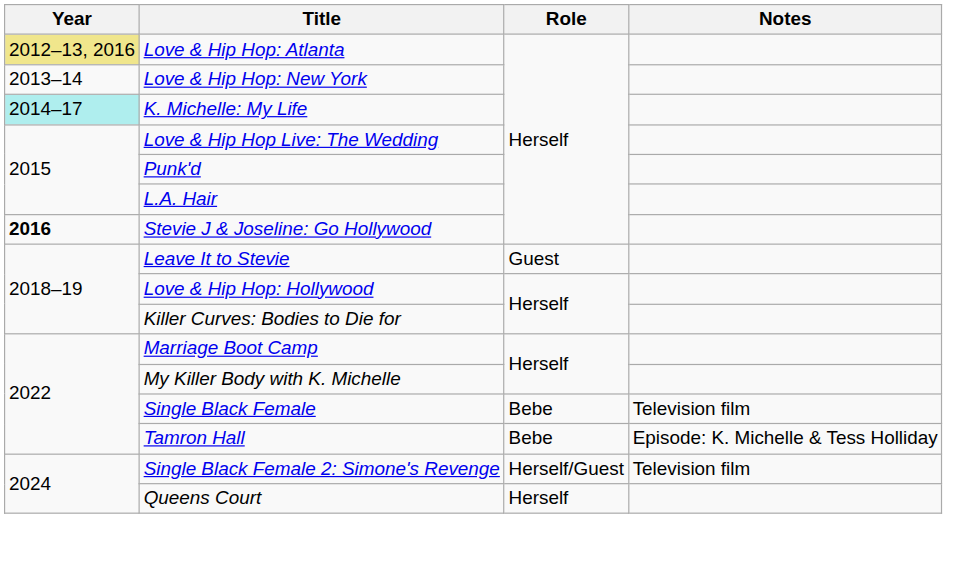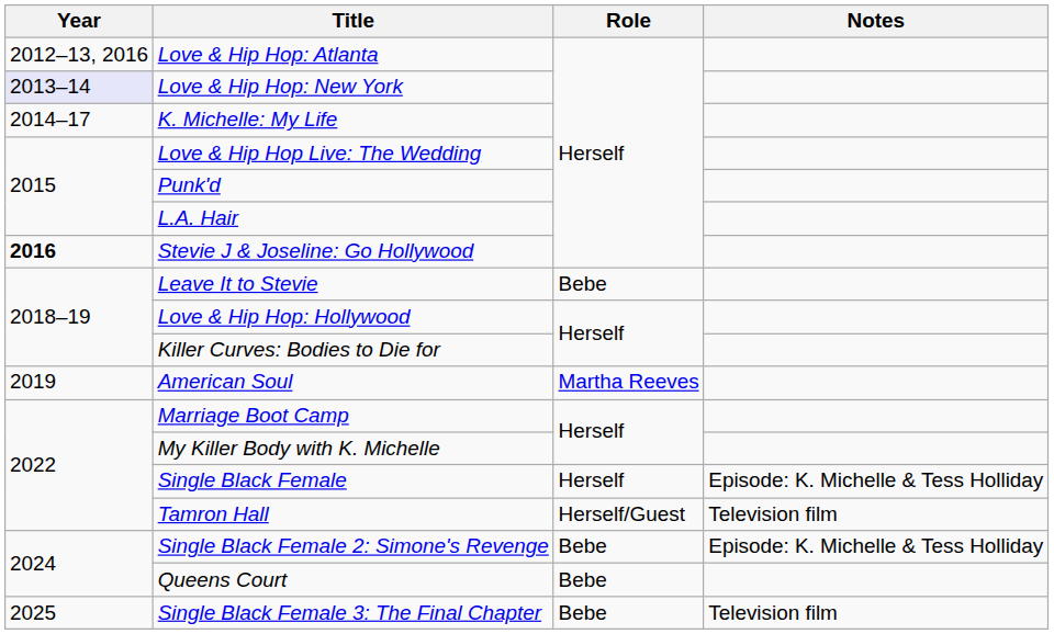 <table class="wikitable">
 <tr>
 <th>Year</th>
 <th>Title</th>
 <th>Role</th>
 <th>Notes</th>
 </tr>
 <tr>
-<td style="background: khaki;">2012–13, 2016</td>
+<td>2012–13, 2016</td>
 <td><em><a href='#'>Love & Hip Hop: Atlanta</a></em></td>
 <td rowspan="7">Herself</td>
 <td></td>
 </tr>
 <tr>
-<td>2013–14</td>
+<td style="background: lavender;">2013–14</td>
 <td><em><a href='#'>Love & Hip Hop: New York</a></em></td>
 <td></td>
 </tr>
 <tr>
-<td style="background: paleturquoise;">2014–17</td>
+<td>2014–17</td>
 <td><em><a href='#'>K. Michelle: My Life</a></em></td>
 <td></td>
 </tr>
 <tr>
 <td rowspan="3">2015</td>
 <td><em><a href='#'>Love & Hip Hop Live: The Wedding</a></em></td>
 <td></td>
 </tr>
 <tr>
 <td><em><a href='#'>Punk'd</a></em></td>
 <td></td>
 </tr>
 <tr>
 <td><em><a href='#'>L.A. Hair</a></em></td>
 <td></td>
 </tr>
 <tr>
 <td><strong>2016</strong></td>
 <td><em><a href='#'>Stevie J & Joseline: Go Hollywood</a></em></td>
 <td></td>
 </tr>
 <tr>
 <td rowspan="3">2018–19</td>
 <td><em><a href='#'>Leave It to Stevie</a></em></td>
-<td>Guest</td>
+<td>Bebe</td>
 <td></td>
 </tr>
 <tr>
 <td><em><a href='#'>Love & Hip Hop: Hollywood</a></em></td>
 <td rowspan="2">Herself</td>
 <td></td>
 </tr>
 <tr>
 <td><em>Killer Curves: Bodies to Die for</em></td>
+<td></td>
+</tr>
+<tr>
+<td>2019</td>
+<td><em><a href='#'>American Soul</a></em></td>
+<td><a href='#'>Martha Reeves</a></td>
 <td></td>
 </tr>
 <tr>
 <td rowspan="4">2022</td>
 <td><em><a href='#'>Marriage Boot Camp</a></em></td>
 <td rowspan="2">Herself</td>
 <td></td>
 </tr>
 <tr>
 <td><em>My Killer Body with K. Michelle</em></td>
 <td></td>
 </tr>
 <tr>
 <td><em><a href='#'>Single Black Female</a></em></td>
-<td>Bebe</td>
+<td>Herself</td>
+<td>Episode: K. Michelle & Tess Holliday</td>
+</tr>
+<tr>
+<td><em><a href='#'>Tamron Hall</a></em></td>
+<td>Herself/Guest</td>
 <td>Television film</td>
 </tr>
 <tr>
-<td><em><a href='#'>Tamron Hall</a></em></td>
+<td rowspan="2">2024</td>
+<td><em><a href='#'>Single Black Female 2: Simone's Revenge</a></em></td>
 <td>Bebe</td>
 <td>Episode: K. Michelle & Tess Holliday</td>
 </tr>
 <tr>
-<td rowspan="2">2024</td>
-<td><em><a href='#'>Single Black Female 2: Simone's Revenge</a></em></td>
-<td>Herself/Guest</td>
+<td><em>Queens Court</em></td>
+<td>Bebe</td>
+<td></td>
+</tr>
+<tr>
+<td>2025</td>
+<td><em><a href='#'>Single Black Female 3: The Final Chapter</a></em></td>
+<td>Bebe</td>
 <td>Television film</td>
 </tr>
-<tr>
-<td><em>Queens Court</em></td>
-<td>Herself</td>
-<td></td>
-</tr>
 </table>
